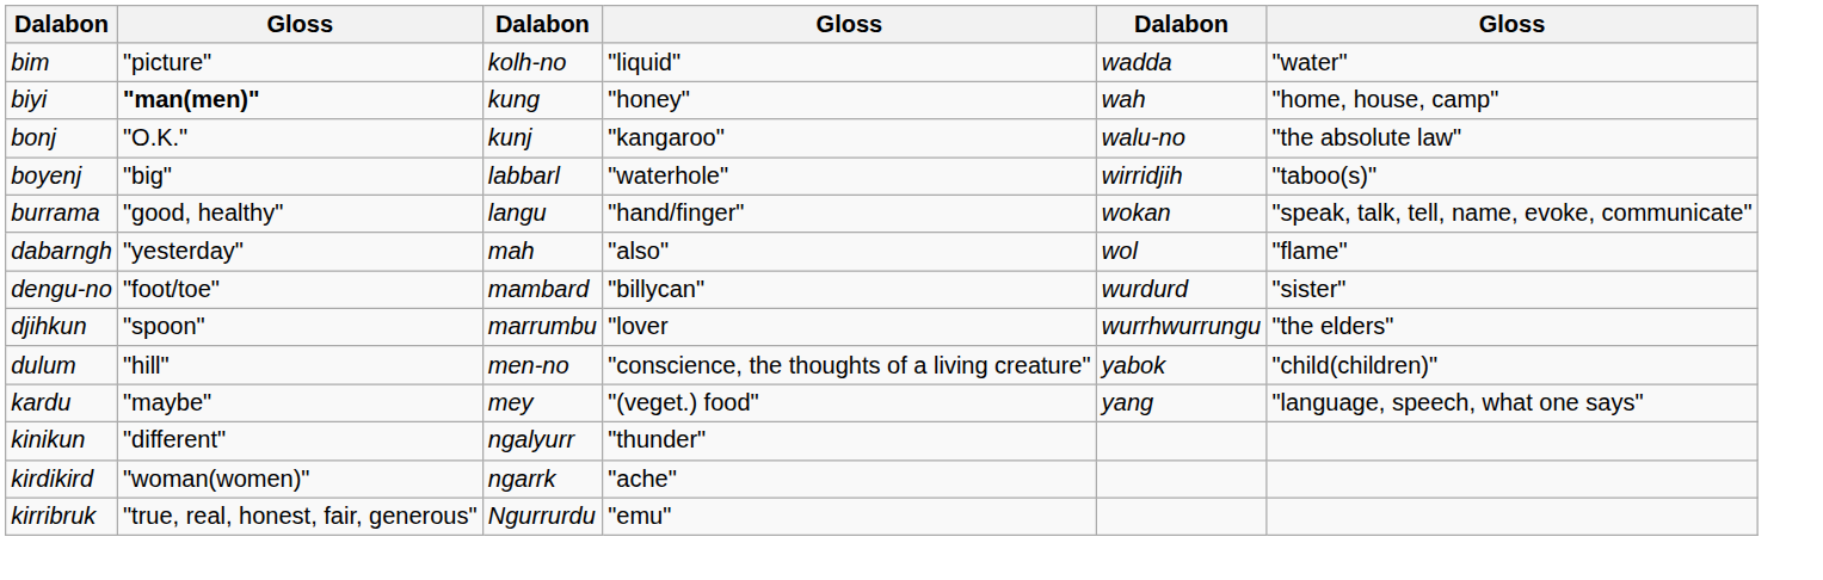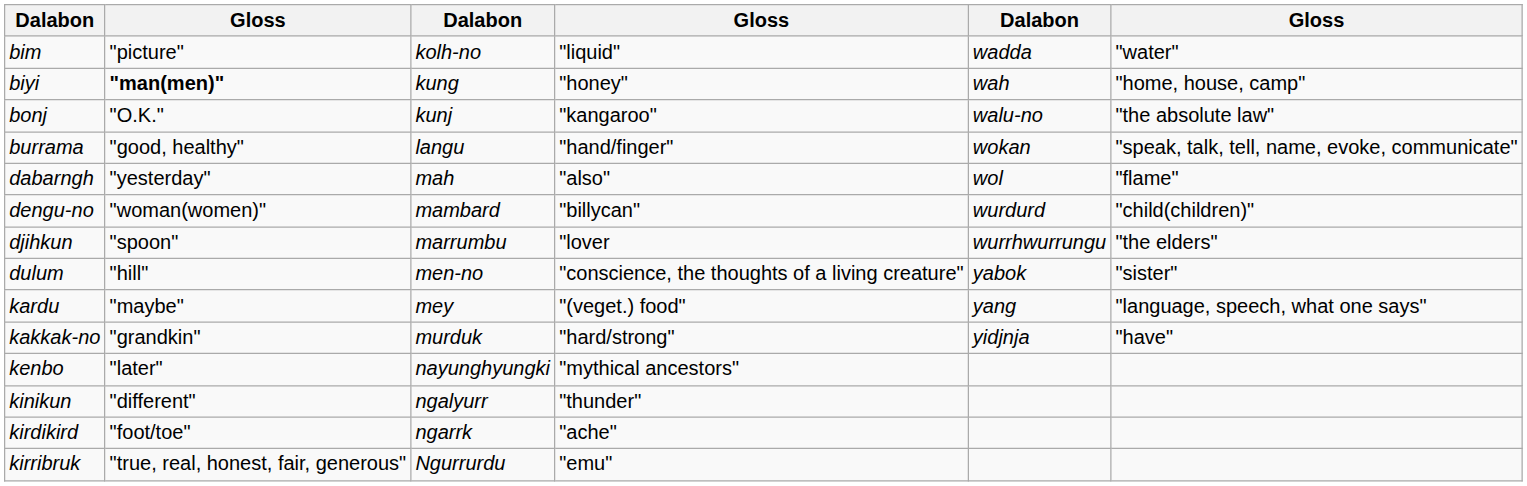 <table class="wikitable">
 <tr>
 <th>Dalabon</th>
 <th>Gloss</th>
 <th>Dalabon</th>
 <th>Gloss</th>
 <th>Dalabon</th>
 <th>Gloss</th>
 </tr>
 <tr>
 <td><em>bim</em></td>
 <td>"picture"</td>
 <td><em>kolh-no</em></td>
 <td>"liquid"</td>
 <td><em>wadda</em></td>
 <td>"water"</td>
 </tr>
 <tr>
 <td><em>biyi</em></td>
 <td><strong>"man(men)"</strong></td>
 <td><em>kung</em></td>
 <td>"honey"</td>
 <td><em>wah</em></td>
 <td>"home, house, camp"</td>
 </tr>
 <tr>
 <td><em>bonj</em></td>
 <td>"O.K."</td>
 <td><em>kunj</em></td>
 <td>"kangaroo"</td>
 <td><em>walu-no</em></td>
 <td>"the absolute law"</td>
 </tr>
 <tr>
-<td><em>boyenj</em></td>
-<td>"big"</td>
-<td><em>labbarl</em></td>
-<td>"waterhole"</td>
-<td><em>wirridjih</em></td>
-<td>"taboo(s)"</td>
-</tr>
-<tr>
 <td><em>burrama</em></td>
 <td>"good, healthy"</td>
 <td><em>langu</em></td>
 <td>"hand/finger"</td>
 <td><em>wokan</em></td>
 <td>"speak, talk, tell, name, evoke, communicate"</td>
 </tr>
 <tr>
 <td><em>dabarngh</em></td>
 <td>"yesterday"</td>
 <td><em>mah</em></td>
 <td>"also"</td>
 <td><em>wol</em></td>
 <td>"flame"</td>
 </tr>
 <tr>
 <td><em>dengu-no</em></td>
-<td>"foot/toe"</td>
+<td>"woman(women)"</td>
 <td><em>mambard</em></td>
 <td>"billycan"</td>
 <td><em>wurdurd</em></td>
-<td>"sister"</td>
+<td>"child(children)"</td>
 </tr>
 <tr>
 <td><em>djihkun</em></td>
 <td>"spoon"</td>
 <td><em>marrumbu</em></td>
 <td>"lover</td>
 <td><em>wurrhwurrungu</em></td>
 <td>"the elders"</td>
 </tr>
 <tr>
 <td><em>dulum</em></td>
 <td>"hill"</td>
 <td><em>men-no</em></td>
 <td>"conscience, the thoughts of a living creature"</td>
 <td><em>yabok</em></td>
-<td>"child(children)"</td>
+<td>"sister"</td>
 </tr>
 <tr>
 <td><em>kardu</em></td>
 <td>"maybe"</td>
 <td><em>mey</em></td>
 <td>"(veget.) food"</td>
 <td><em>yang</em></td>
 <td>"language, speech, what one says"</td>
+</tr>
+<tr>
+<td><em>kakkak-no</em></td>
+<td>"grandkin"</td>
+<td><em>murduk</em></td>
+<td>"hard/strong"</td>
+<td><em>yidjnja</em></td>
+<td>"have"</td>
+</tr>
+<tr>
+<td><em>kenbo</em></td>
+<td>"later"</td>
+<td><em>nayunghyungki</em></td>
+<td>"mythical ancestors"</td>
+<td></td>
+<td></td>
 </tr>
 <tr>
 <td><em>kinikun</em></td>
 <td>"different"</td>
 <td><em>ngalyurr</em></td>
 <td>"thunder"</td>
 <td></td>
 <td></td>
 </tr>
 <tr>
 <td><em>kirdikird</em></td>
-<td>"woman(women)"</td>
+<td>"foot/toe"</td>
 <td><em>ngarrk</em></td>
 <td>"ache"</td>
 <td></td>
 <td></td>
 </tr>
 <tr>
 <td><em>kirribruk</em></td>
 <td>"true, real, honest, fair, generous"</td>
 <td><em>Ngurrurdu</em></td>
 <td>"emu"</td>
 <td></td>
 <td></td>
 </tr>
 </table>
